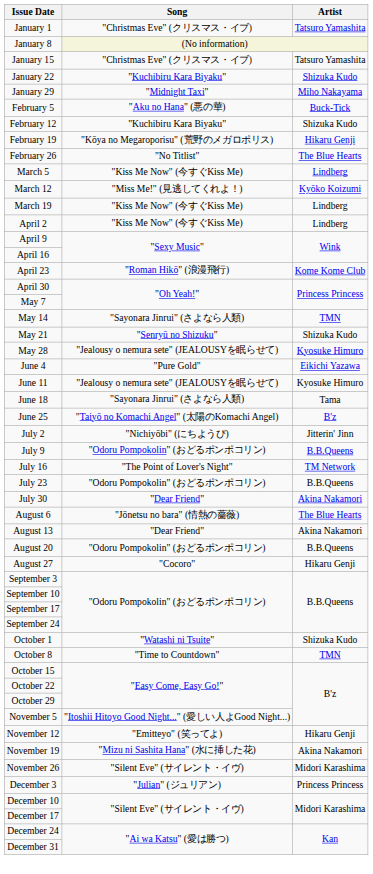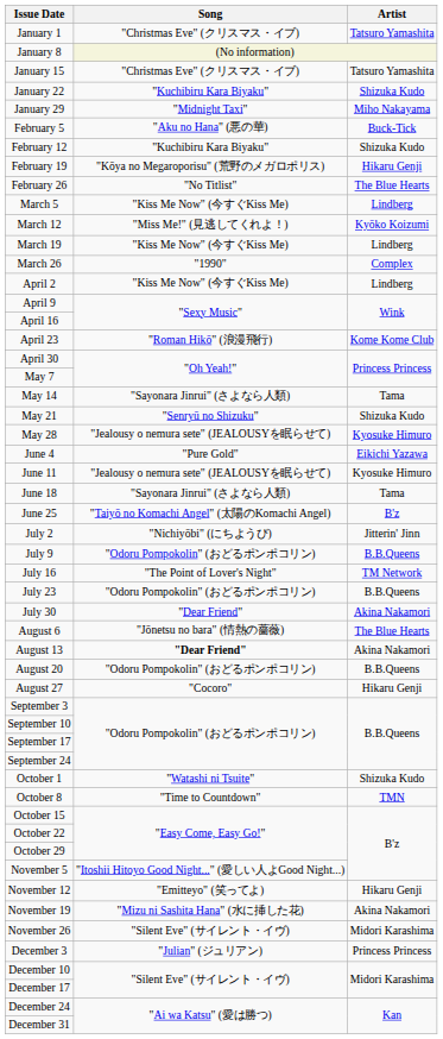 <table class="wikitable plainrowheaders" style="text-align: center">
 <tr>
 <th>Issue Date</th>
 <th>Song</th>
 <th>Artist</th>
 </tr>
 <tr>
 <td>January 1</td>
 <td>"Christmas Eve" (クリスマス・イブ)</td>
 <td><a href='#'>Tatsuro Yamashita</a></td>
 </tr>
 <tr>
 <td>January 8</td>
 <td colspan=2 style="background-color:beige">(No information)</td>
 </tr>
 <tr>
 <td>January 15</td>
 <td>"Christmas Eve" (クリスマス・イブ)</td>
 <td>Tatsuro Yamashita</td>
 </tr>
 <tr>
 <td>January 22</td>
 <td>"<a href='#'>Kuchibiru Kara Biyaku</a>"</td>
 <td><a href='#'>Shizuka Kudo</a></td>
 </tr>
 <tr>
 <td>January 29</td>
 <td>"<a href='#'>Midnight Taxi</a>"</td>
 <td><a href='#'>Miho Nakayama</a></td>
 </tr>
 <tr>
 <td>February 5</td>
 <td>"<a href='#'>Aku no Hana</a>" (悪の華)</td>
 <td><a href='#'>Buck-Tick</a></td>
 </tr>
 <tr>
 <td>February 12</td>
 <td>"Kuchibiru Kara Biyaku"</td>
 <td>Shizuka Kudo</td>
 </tr>
 <tr>
 <td>February 19</td>
 <td>"Kōya no Megaroporisu" (荒野のメガロポリス)</td>
 <td><a href='#'>Hikaru Genji</a></td>
 </tr>
 <tr>
 <td>February 26</td>
 <td>"No Titlist"</td>
 <td><a href='#'>The Blue Hearts</a></td>
 </tr>
 <tr>
 <td>March 5</td>
 <td>"Kiss Me Now" (今すぐKiss Me)</td>
 <td><a href='#'>Lindberg</a></td>
 </tr>
 <tr>
 <td>March 12</td>
 <td>"Miss Me!" (見逃してくれよ！)</td>
 <td><a href='#'>Kyōko Koizumi</a></td>
 </tr>
 <tr>
 <td>March 19</td>
 <td>"Kiss Me Now" (今すぐKiss Me)</td>
 <td>Lindberg</td>
 </tr>
 <tr>
+<td>March 26</td>
+<td>"1990"</td>
+<td><a href='#'>Complex</a></td>
+</tr>
+<tr>
 <td>April 2</td>
 <td>"Kiss Me Now" (今すぐKiss Me)</td>
 <td>Lindberg</td>
 </tr>
 <tr>
 <td>April 9</td>
 <td rowspan=2>"<a href='#'>Sexy Music</a>"</td>
 <td rowspan=2><a href='#'>Wink</a></td>
 </tr>
 <tr>
 <td>April 16</td>
 </tr>
 <tr>
 <td>April 23</td>
 <td>"<a href='#'>Roman Hikō</a>" (浪漫飛行)</td>
 <td><a href='#'>Kome Kome Club</a></td>
 </tr>
 <tr>
 <td>April 30</td>
 <td rowspan=2>"<a href='#'>Oh Yeah!</a>"</td>
 <td rowspan=2><a href='#'>Princess Princess</a></td>
 </tr>
 <tr>
 <td>May 7</td>
 </tr>
 <tr>
 <td>May 14</td>
 <td>"Sayonara Jinrui" (さよなら人類)</td>
-<td><a href='#'>TMN</a></td>
+<td>Tama</td>
 </tr>
 <tr>
 <td>May 21</td>
 <td>"<a href='#'>Senryū no Shizuku</a>"</td>
 <td>Shizuka Kudo</td>
 </tr>
 <tr>
 <td>May 28</td>
 <td>"Jealousy o nemura sete" (JEALOUSYを眠らせて)</td>
 <td><a href='#'>Kyosuke Himuro</a></td>
 </tr>
 <tr>
 <td>June 4</td>
 <td>"Pure Gold"</td>
 <td><a href='#'>Eikichi Yazawa</a></td>
 </tr>
 <tr>
 <td>June 11</td>
 <td>"Jealousy o nemura sete" (JEALOUSYを眠らせて)</td>
 <td>Kyosuke Himuro</td>
 </tr>
 <tr>
 <td>June 18</td>
 <td>"Sayonara Jinrui" (さよなら人類)</td>
 <td>Tama</td>
 </tr>
 <tr>
 <td>June 25</td>
 <td>"<a href='#'>Taiyō no Komachi Angel</a>" (太陽のKomachi Angel)</td>
 <td><a href='#'>B'z</a></td>
 </tr>
 <tr>
 <td>July 2</td>
 <td>"Nichiyōbi" (にちようび)</td>
 <td>Jitterin' Jinn</td>
 </tr>
 <tr>
 <td>July 9</td>
 <td>"<a href='#'>Odoru Pompokolin</a>" (おどるポンポコリン)</td>
 <td><a href='#'>B.B.Queens</a></td>
 </tr>
 <tr>
 <td>July 16</td>
 <td>"The Point of Lover's Night"</td>
 <td><a href='#'>TM Network</a></td>
 </tr>
 <tr>
 <td>July 23</td>
 <td>"Odoru Pompokolin" (おどるポンポコリン)</td>
 <td>B.B.Queens</td>
 </tr>
 <tr>
 <td>July 30</td>
 <td>"<a href='#'>Dear Friend</a>"</td>
 <td><a href='#'>Akina Nakamori</a></td>
 </tr>
 <tr>
 <td>August 6</td>
 <td>"Jōnetsu no bara" (情熱の薔薇)</td>
 <td><a href='#'>The Blue Hearts</a></td>
 </tr>
 <tr>
 <td>August 13</td>
-<td>"Dear Friend"</td>
+<td><strong>"Dear Friend"</strong></td>
 <td>Akina Nakamori</td>
 </tr>
 <tr>
 <td>August 20</td>
 <td>"Odoru Pompokolin" (おどるポンポコリン)</td>
 <td>B.B.Queens</td>
 </tr>
 <tr>
 <td>August 27</td>
 <td>"Cocoro"</td>
 <td>Hikaru Genji</td>
 </tr>
 <tr>
 <td>September 3</td>
 <td rowspan=4>"Odoru Pompokolin" (おどるポンポコリン)</td>
 <td rowspan=4>B.B.Queens</td>
 </tr>
 <tr>
 <td>September 10</td>
 </tr>
 <tr>
 <td>September 17</td>
 </tr>
 <tr>
 <td>September 24</td>
 </tr>
 <tr>
 <td>October 1</td>
 <td>"<a href='#'>Watashi ni Tsuite</a>"</td>
 <td>Shizuka Kudo</td>
 </tr>
 <tr>
 <td>October 8</td>
 <td>"Time to Countdown"</td>
 <td><a href='#'>TMN</a></td>
 </tr>
 <tr>
 <td>October 15</td>
 <td rowspan=3>"<a href='#'>Easy Come, Easy Go!</a>"</td>
 <td rowspan=4>B'z</td>
 </tr>
 <tr>
 <td>October 22</td>
 </tr>
 <tr>
 <td>October 29</td>
 </tr>
 <tr>
 <td>November 5</td>
 <td>"<a href='#'>Itoshii Hitoyo Good Night...</a>" (愛しい人よGood Night...)</td>
 </tr>
 <tr>
 <td>November 12</td>
 <td>"Emitteyo" (笑ってよ)</td>
 <td>Hikaru Genji</td>
 </tr>
 <tr>
 <td>November 19</td>
 <td>"<a href='#'>Mizu ni Sashita Hana</a>" (水に挿した花)</td>
 <td>Akina Nakamori</td>
 </tr>
 <tr>
 <td>November 26</td>
 <td>"Silent Eve" (サイレント・イヴ)</td>
 <td>Midori Karashima</td>
 </tr>
 <tr>
 <td>December 3</td>
 <td>"<a href='#'>Julian</a>" (ジュリアン)</td>
 <td>Princess Princess</td>
 </tr>
 <tr>
 <td>December 10</td>
 <td rowspan=2>"Silent Eve" (サイレント・イヴ)</td>
 <td rowspan=2>Midori Karashima</td>
 </tr>
 <tr>
 <td>December 17</td>
 </tr>
 <tr>
 <td>December 24</td>
 <td rowspan=2>"<a href='#'>Ai wa Katsu</a>" (愛は勝つ)</td>
 <td rowspan=2><a href='#'>Kan</a></td>
 </tr>
 <tr>
 <td>December 31</td>
 </tr>
 </table>
